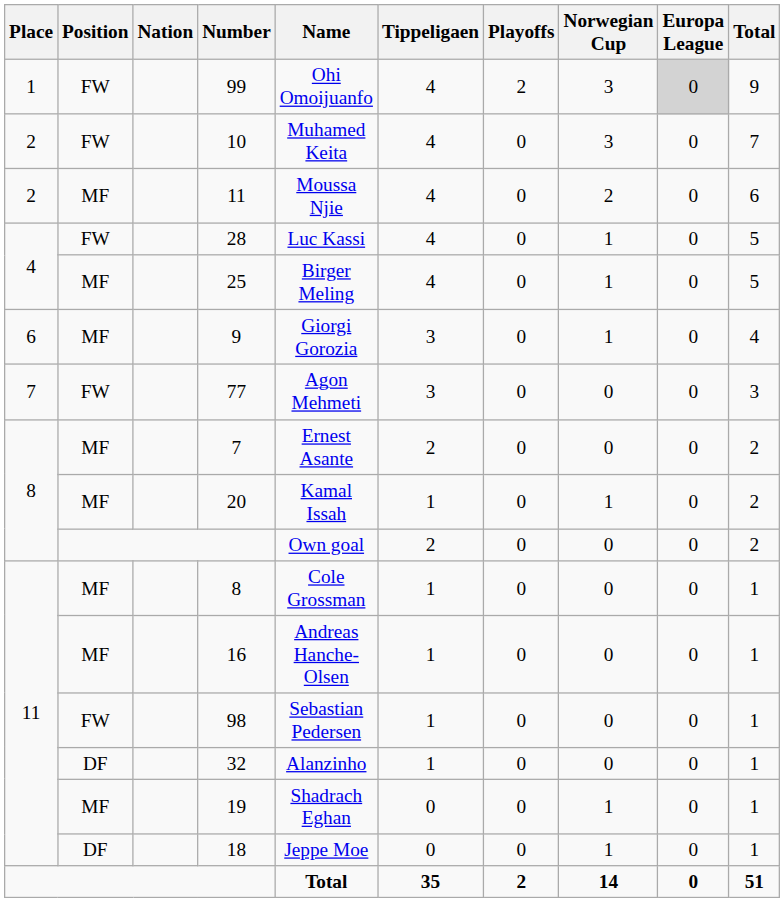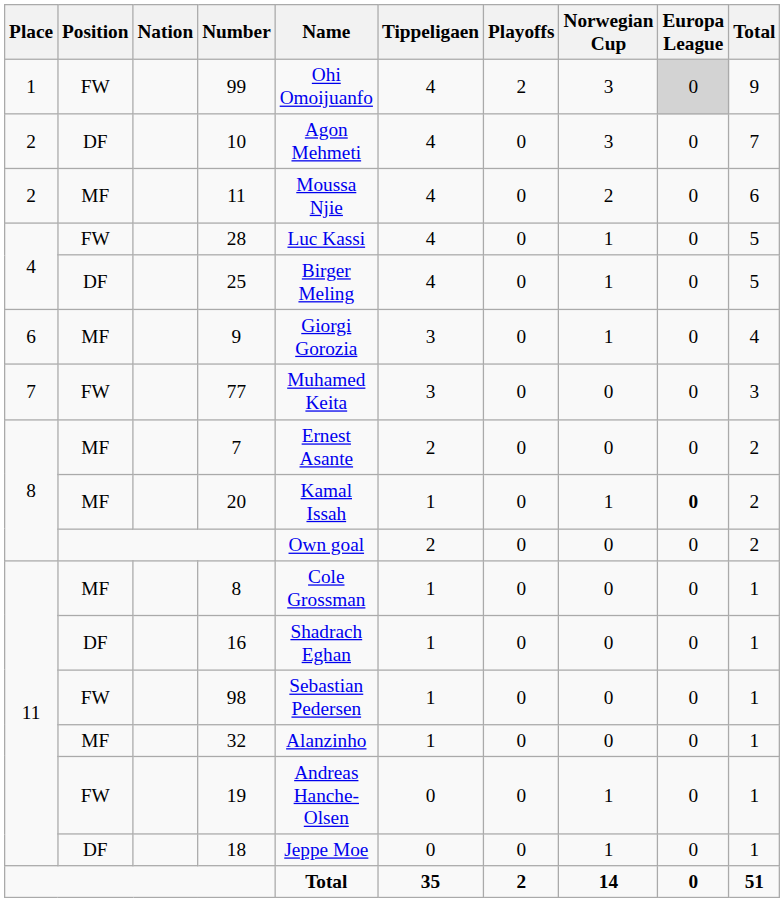 <table class="wikitable" style="font-size: 95%; text-align: center;">
 <tr>
 <th width=60>Place</th>
 <th width=60>Position</th>
 <th width=60>Nation</th>
 <th width=60>Number</th>
 <th width=200>Name</th>
 <th width=80>Tippeligaen</th>
 <th width=100>Playoffs</th>
 <th width=100>Norwegian Cup</th>
 <th width=100>Europa League</th>
 <th width=80><strong>Total</strong></th>
 </tr>
 <tr>
 <td>1</td>
 <td>FW</td>
 <td></td>
 <td>99</td>
 <td><a href='#'>Ohi Omoijuanfo</a></td>
 <td>4</td>
 <td>2</td>
 <td>3</td>
 <td style="background: lightgrey;">0</td>
 <td>9</td>
 </tr>
 <tr>
 <td>2</td>
-<td>FW</td>
+<td>DF</td>
 <td></td>
 <td>10</td>
-<td><a href='#'>Muhamed Keita</a></td>
+<td><a href='#'>Agon Mehmeti</a></td>
 <td>4</td>
 <td>0</td>
 <td>3</td>
 <td>0</td>
 <td>7</td>
 </tr>
 <tr>
 <td>2</td>
 <td>MF</td>
 <td></td>
 <td>11</td>
 <td><a href='#'>Moussa Njie</a></td>
 <td>4</td>
 <td>0</td>
 <td>2</td>
 <td>0</td>
 <td>6</td>
 </tr>
 <tr>
 <td rowspan="2">4</td>
 <td>FW</td>
 <td></td>
 <td>28</td>
 <td><a href='#'>Luc Kassi</a></td>
 <td>4</td>
 <td>0</td>
 <td>1</td>
 <td>0</td>
 <td>5</td>
 </tr>
 <tr>
-<td>MF</td>
+<td>DF</td>
 <td></td>
 <td>25</td>
 <td><a href='#'>Birger Meling</a></td>
 <td>4</td>
 <td>0</td>
 <td>1</td>
 <td>0</td>
 <td>5</td>
 </tr>
 <tr>
 <td>6</td>
 <td>MF</td>
 <td></td>
 <td>9</td>
 <td><a href='#'>Giorgi Gorozia</a></td>
 <td>3</td>
 <td>0</td>
 <td>1</td>
 <td>0</td>
 <td>4</td>
 </tr>
 <tr>
 <td>7</td>
 <td>FW</td>
 <td></td>
 <td>77</td>
-<td><a href='#'>Agon Mehmeti</a></td>
+<td><a href='#'>Muhamed Keita</a></td>
 <td>3</td>
 <td>0</td>
 <td>0</td>
 <td>0</td>
 <td>3</td>
 </tr>
 <tr>
 <td rowspan="3">8</td>
 <td>MF</td>
 <td></td>
 <td>7</td>
 <td><a href='#'>Ernest Asante</a></td>
 <td>2</td>
 <td>0</td>
 <td>0</td>
 <td>0</td>
 <td>2</td>
 </tr>
 <tr>
 <td>MF</td>
 <td></td>
 <td>20</td>
 <td><a href='#'>Kamal Issah</a></td>
 <td>1</td>
 <td>0</td>
 <td>1</td>
-<td>0</td>
+<td><strong>0</strong></td>
 <td>2</td>
 </tr>
 <tr>
 <td colspan="3"></td>
 <td><a href='#'>Own goal</a></td>
 <td>2</td>
 <td>0</td>
 <td>0</td>
 <td>0</td>
 <td>2</td>
 </tr>
 <tr>
 <td rowspan="6">11</td>
 <td>MF</td>
 <td></td>
 <td>8</td>
 <td><a href='#'>Cole Grossman</a></td>
 <td>1</td>
 <td>0</td>
 <td>0</td>
 <td>0</td>
 <td>1</td>
 </tr>
 <tr>
-<td>MF</td>
+<td>DF</td>
 <td></td>
 <td>16</td>
-<td><a href='#'>Andreas Hanche-Olsen</a></td>
+<td><a href='#'>Shadrach Eghan</a></td>
 <td>1</td>
 <td>0</td>
 <td>0</td>
 <td>0</td>
 <td>1</td>
 </tr>
 <tr>
 <td>FW</td>
 <td></td>
 <td>98</td>
 <td><a href='#'>Sebastian Pedersen</a></td>
 <td>1</td>
 <td>0</td>
 <td>0</td>
 <td>0</td>
 <td>1</td>
 </tr>
 <tr>
-<td>DF</td>
+<td>MF</td>
 <td></td>
 <td>32</td>
 <td><a href='#'>Alanzinho</a></td>
 <td>1</td>
 <td>0</td>
 <td>0</td>
 <td>0</td>
 <td>1</td>
 </tr>
 <tr>
-<td>MF</td>
+<td>FW</td>
 <td></td>
 <td>19</td>
-<td><a href='#'>Shadrach Eghan</a></td>
+<td><a href='#'>Andreas Hanche-Olsen</a></td>
 <td>0</td>
 <td>0</td>
 <td>1</td>
 <td>0</td>
 <td>1</td>
 </tr>
 <tr>
 <td>DF</td>
 <td></td>
 <td>18</td>
 <td><a href='#'>Jeppe Moe</a></td>
 <td>0</td>
 <td>0</td>
 <td>1</td>
 <td>0</td>
 <td>1</td>
 </tr>
 <tr>
 <td colspan="4"></td>
 <td><strong>Total</strong></td>
 <td><strong>35</strong></td>
 <td><strong>2</strong></td>
 <td><strong>14</strong></td>
 <td><strong>0</strong></td>
 <td><strong>51</strong></td>
 </tr>
 </table>
